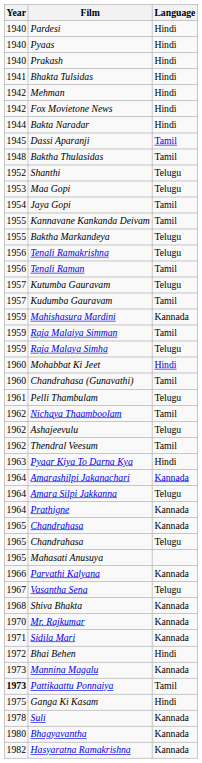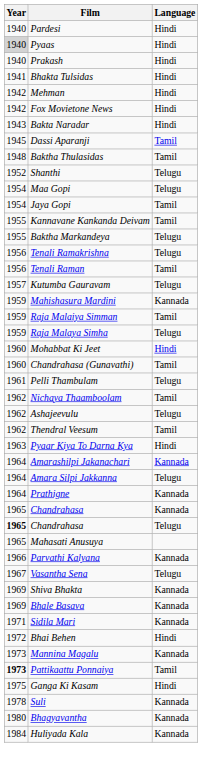 <table class="wikitable" style="font-size:95%;">
 <tr>
 <th>Year</th>
 <th>Film</th>
 <th>Language</th>
 </tr>
 <tr>
 <td>1940</td>
 <td><em>Pardesi </em></td>
 <td>Hindi</td>
 </tr>
 <tr>
-<td>1940</td>
+<td style="background: lightgrey;">1940</td>
 <td><em>Pyaas</em></td>
 <td>Hindi</td>
 </tr>
 <tr>
 <td>1940</td>
 <td><em>Prakash</em></td>
 <td>Hindi</td>
 </tr>
 <tr>
 <td>1941</td>
 <td><em>Bhakta Tulsidas</em></td>
 <td>Hindi</td>
 </tr>
 <tr>
 <td>1942</td>
 <td><em>Mehman</em></td>
 <td>Hindi</td>
 </tr>
 <tr>
 <td>1942</td>
 <td><em>Fox Movietone News</em></td>
 <td>Hindi</td>
 </tr>
 <tr>
-<td>1944</td>
+<td>1943</td>
 <td><em>Bakta Naradar</em></td>
 <td>Hindi</td>
 </tr>
 <tr>
 <td>1945</td>
 <td><em>Dassi Aparanji</em></td>
 <td><a href='#'>Tamil</a></td>
 </tr>
 <tr>
 <td>1948</td>
 <td><em>Baktha Thulasidas</em></td>
 <td>Tamil</td>
 </tr>
 <tr>
 <td>1952</td>
 <td><em>Shanthi</em></td>
 <td>Telugu</td>
 </tr>
 <tr>
-<td>1953</td>
+<td>1954</td>
 <td><em>Maa Gopi</em></td>
 <td>Telugu</td>
 </tr>
 <tr>
 <td>1954</td>
 <td><em>Jaya Gopi</em></td>
 <td>Tamil</td>
 </tr>
 <tr>
 <td>1955</td>
 <td><em>Kannavane Kankanda Deivam</em></td>
 <td>Tamil</td>
 </tr>
 <tr>
 <td>1955</td>
 <td><em>Baktha Markandeya</em></td>
 <td>Telugu</td>
 </tr>
 <tr>
 <td>1956</td>
 <td><em><a href='#'>Tenali Ramakrishna</a></em></td>
 <td>Telugu</td>
 </tr>
 <tr>
 <td>1956</td>
 <td><em><a href='#'>Tenali Raman</a></em></td>
 <td>Tamil</td>
 </tr>
 <tr>
 <td>1957</td>
 <td><em>Kutumba Gauravam</em></td>
 <td>Telugu</td>
-</tr>
-<tr>
-<td>1957</td>
-<td><em>Kudumba Gauravam</em></td>
-<td>Tamil</td>
 </tr>
 <tr>
 <td>1959</td>
 <td><em><a href='#'>Mahishasura Mardini</a></em></td>
 <td>Kannada</td>
 </tr>
 <tr>
 <td>1959</td>
 <td><em><a href='#'>Raja Malaiya Simman</a></em></td>
 <td>Tamil</td>
 </tr>
 <tr>
 <td>1959</td>
 <td><em><a href='#'>Raja Malaya Simha</a></em></td>
 <td>Telugu</td>
 </tr>
 <tr>
 <td>1960</td>
 <td><em>Mohabbat Ki Jeet</em></td>
 <td><a href='#'>Hindi</a></td>
 </tr>
 <tr>
 <td>1960</td>
 <td><em>Chandrahasa (Gunavathi)</em></td>
 <td>Tamil</td>
 </tr>
 <tr>
 <td>1961</td>
 <td><em>Pelli Thambulam</em></td>
 <td>Telugu</td>
 </tr>
 <tr>
 <td>1962</td>
 <td><em><a href='#'>Nichaya Thaamboolam</a></em></td>
 <td>Tamil</td>
 </tr>
 <tr>
 <td>1962</td>
 <td><em>Ashajeevulu</em></td>
 <td>Telugu</td>
 </tr>
 <tr>
 <td>1962</td>
 <td><em>Thendral Veesum</em></td>
 <td>Tamil</td>
 </tr>
 <tr>
 <td>1963</td>
 <td><em><a href='#'>Pyaar Kiya To Darna Kya</a></em></td>
 <td>Hindi</td>
 </tr>
 <tr>
 <td>1964</td>
 <td><em><a href='#'>Amarashilpi Jakanachari</a></em></td>
 <td><a href='#'>Kannada</a></td>
 </tr>
 <tr>
 <td>1964</td>
 <td><em><a href='#'>Amara Silpi Jakkanna</a></em></td>
 <td>Telugu</td>
 </tr>
 <tr>
 <td>1964</td>
 <td><em><a href='#'>Prathigne</a></em></td>
 <td>Kannada</td>
 </tr>
 <tr>
 <td>1965</td>
 <td><em><a href='#'>Chandrahasa</a></em></td>
 <td>Kannada</td>
 </tr>
 <tr>
-<td>1965</td>
+<td><strong>1965</strong></td>
 <td><em>Chandrahasa</em></td>
 <td>Telugu</td>
 </tr>
 <tr>
 <td>1965</td>
 <td><em>Mahasati Anusuya</em></td>
 <td></td>
 </tr>
 <tr>
 <td>1966</td>
 <td><em><a href='#'>Parvathi Kalyana</a></em></td>
 <td>Kannada</td>
 </tr>
 <tr>
 <td>1967</td>
 <td><em><a href='#'>Vasantha Sena</a></em></td>
 <td>Telugu</td>
 </tr>
 <tr>
-<td>1968</td>
+<td>1969</td>
 <td><em>Shiva Bhakta</em></td>
 <td>Kannada</td>
 </tr>
 <tr>
-<td>1970</td>
-<td><em><a href='#'>Mr. Rajkumar</a></em></td>
+<td>1969</td>
+<td><em><a href='#'>Bhale Basava</a></em></td>
 <td>Kannada</td>
 </tr>
 <tr>
 <td>1971</td>
 <td><em><a href='#'>Sidila Mari</a></em></td>
 <td>Kannada</td>
 </tr>
 <tr>
 <td>1972</td>
 <td><em>Bhai Behen</em></td>
 <td>Hindi</td>
 </tr>
 <tr>
 <td>1973</td>
 <td><em><a href='#'>Mannina Magalu</a></em></td>
 <td>Kannada</td>
 </tr>
 <tr>
 <td><strong>1973</strong></td>
 <td><em><a href='#'>Pattikaattu Ponnaiya</a></em></td>
 <td>Tamil</td>
 </tr>
 <tr>
 <td>1975</td>
 <td><em>Ganga Ki Kasam</em></td>
 <td>Hindi</td>
 </tr>
 <tr>
 <td>1978</td>
 <td><em><a href='#'>Suli</a></em></td>
 <td>Kannada</td>
 </tr>
 <tr>
 <td>1980</td>
 <td><em><a href='#'>Bhagyavantha</a></em></td>
 <td>Kannada</td>
 </tr>
 <tr>
-<td>1982</td>
-<td><em><a href='#'>Hasyaratna Ramakrishna</a></em></td>
+<td>1984</td>
+<td><em>Huliyada Kala</em></td>
 <td>Kannada</td>
 </tr>
 </table>
